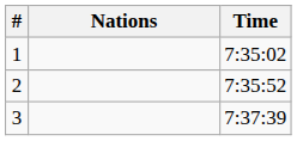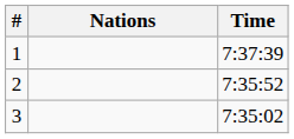 <table class="wikitable" style="text-align:center;">
 <tr>
 <th width=8%>#</th>
 <th width=67%>Nations</th>
 <th width=25%>Time</th>
 </tr>
 <tr>
 <td>1</td>
 <td align="left"></td>
-<td>7:35:02</td>
+<td>7:37:39</td>
 </tr>
 <tr>
 <td>2</td>
 <td align="left"></td>
 <td>7:35:52</td>
 </tr>
 <tr>
 <td>3</td>
 <td align="left"></td>
-<td>7:37:39</td>
+<td>7:35:02</td>
 </tr>
 </table>
